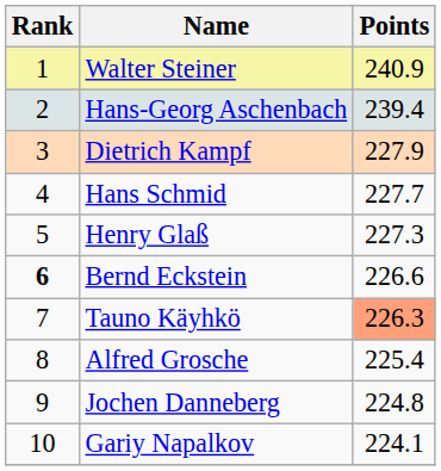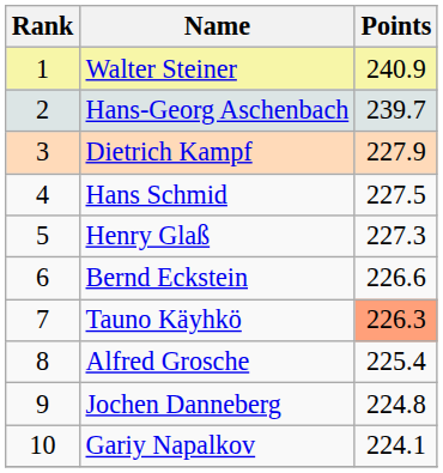 <table class="wikitable sortable">
 <tr>
 <th align=Center>Rank</th>
 <th>Name</th>
 <th>Points</th>
 </tr>
 <tr style="background:#F7F6A8">
 <td align=center>1</td>
 <td> <a href='#'>Walter Steiner</a></td>
 <td align=center>240.9</td>
 </tr>
 <tr style="background: #DCE5E5;">
 <td align=center>2</td>
 <td> <a href='#'>Hans-Georg Aschenbach</a></td>
-<td align=center>239.4</td>
+<td align=center>239.7</td>
 </tr>
 <tr style="background: #FFDAB9;">
 <td align=center>3</td>
 <td> <a href='#'>Dietrich Kampf</a></td>
 <td align=center>227.9</td>
 </tr>
 <tr>
 <td align=center>4</td>
 <td> <a href='#'>Hans Schmid</a></td>
-<td align=center>227.7</td>
+<td align=center>227.5</td>
 </tr>
 <tr>
 <td align=center>5</td>
 <td> <a href='#'>Henry Glaß</a></td>
 <td align=center>227.3</td>
 </tr>
 <tr>
-<td align=center><strong>6</strong></td>
+<td align=center>6</td>
 <td> <a href='#'>Bernd Eckstein</a></td>
 <td align=center>226.6</td>
 </tr>
 <tr>
 <td align=center>7</td>
 <td> <a href='#'>Tauno Käyhkö</a></td>
 <td align=center style="background: lightsalmon;">226.3</td>
 </tr>
 <tr>
 <td align=center>8</td>
 <td> <a href='#'>Alfred Grosche</a></td>
 <td align=center>225.4</td>
 </tr>
 <tr>
 <td align=center>9</td>
 <td> <a href='#'>Jochen Danneberg</a></td>
 <td align=center>224.8</td>
 </tr>
 <tr>
 <td align=center>10</td>
 <td> <a href='#'>Gariy Napalkov</a></td>
 <td align=center>224.1</td>
 </tr>
 <tr>
 </tr>
 </table>
